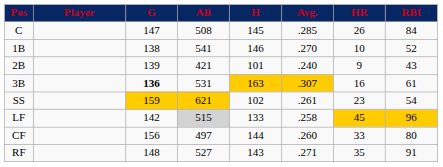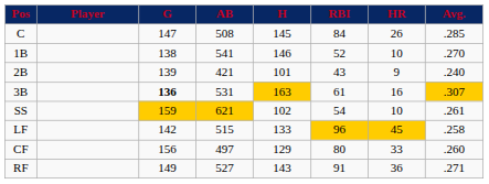 <table class="wikitable sortable">
 <tr>
 <th style="background:#072764;color:#c6011f;" width="5%">Pos</th>
 <th style="background:#072764;color:#c6011f;" width="16%">Player</th>
 <th style="background:#072764;color:#c6011f;" width="9%">G</th>
 <th style="background:#072764;color:#c6011f;" width="9%">AB</th>
 <th style="background:#072764;color:#c6011f;" width="9%">H</th>
+<th style="background:#072764;color:#c6011f;" width="9%">RBI</th>
+<th style="background:#072764;color:#c6011f;" width="9%">HR</th>
 <th style="background:#072764;color:#c6011f;" width="9%">Avg.</th>
-<th style="background:#072764;color:#c6011f;" width="9%">HR</th>
-<th style="background:#072764;color:#c6011f;" width="9%">RBI</th>
 </tr>
 <tr align="center">
 <td>C</td>
 <td></td>
 <td>147</td>
 <td>508</td>
 <td>145</td>
+<td>84</td>
+<td>26</td>
 <td>.285</td>
-<td>26</td>
-<td>84</td>
 </tr>
 <tr align="center">
 <td>1B</td>
 <td></td>
 <td>138</td>
 <td>541</td>
 <td>146</td>
+<td>52</td>
+<td>10</td>
 <td>.270</td>
-<td>10</td>
-<td>52</td>
 </tr>
 <tr align="center">
 <td>2B</td>
 <td></td>
 <td>139</td>
 <td>421</td>
 <td>101</td>
+<td>43</td>
+<td>9</td>
 <td>.240</td>
-<td>9</td>
-<td>43</td>
 </tr>
 <tr align="center">
 <td>3B</td>
 <td></td>
 <td><strong>136</strong></td>
 <td>531</td>
 <td bgcolor="#FFCC00">163</td>
+<td>61</td>
+<td>16</td>
 <td bgcolor="#FFCC00">.307</td>
-<td>16</td>
-<td>61</td>
 </tr>
 <tr align="center">
 <td>SS</td>
 <td></td>
 <td bgcolor="#FFCC00">159</td>
 <td bgcolor="#FFCC00">621</td>
 <td>102</td>
+<td>54</td>
+<td>10</td>
 <td>.261</td>
-<td>23</td>
-<td>54</td>
 </tr>
 <tr align="center">
 <td>LF</td>
 <td></td>
 <td>142</td>
-<td style="background: lightgrey;">515</td>
+<td>515</td>
 <td>133</td>
+<td bgcolor="#FFCC00">96</td>
+<td bgcolor="#FFCC00">45</td>
 <td>.258</td>
-<td bgcolor="#FFCC00">45</td>
-<td bgcolor="#FFCC00">96</td>
 </tr>
 <tr align="center">
 <td>CF</td>
 <td></td>
 <td>156</td>
 <td>497</td>
-<td>144</td>
+<td>129</td>
+<td>80</td>
+<td>33</td>
 <td>.260</td>
-<td>33</td>
-<td>80</td>
 </tr>
 <tr align="center">
 <td>RF</td>
 <td></td>
-<td>148</td>
+<td>149</td>
 <td>527</td>
 <td>143</td>
+<td>91</td>
+<td>36</td>
 <td>.271</td>
-<td>35</td>
-<td>91</td>
 </tr>
 </table>
